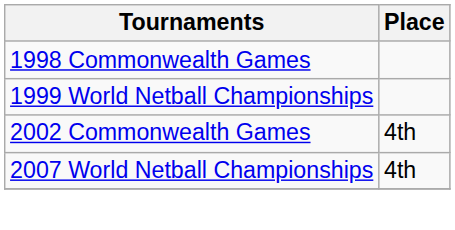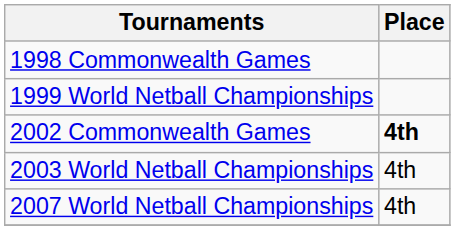 <table class="wikitable collapsible">
 <tr>
 <th>Tournaments</th>
 <th>Place</th>
 </tr>
 <tr>
 <td><a href='#'>1998 Commonwealth Games</a></td>
 <td></td>
 </tr>
 <tr>
 <td><a href='#'>1999 World Netball Championships</a></td>
 <td></td>
 </tr>
 <tr>
 <td><a href='#'>2002 Commonwealth Games</a></td>
+<td><strong>4th</strong></td>
+</tr>
+<tr>
+<td><a href='#'>2003 World Netball Championships</a></td>
 <td>4th</td>
 </tr>
 <tr>
 <td><a href='#'>2007 World Netball Championships</a></td>
 <td>4th</td>
 </tr>
 <tr>
 </tr>
 </table>
